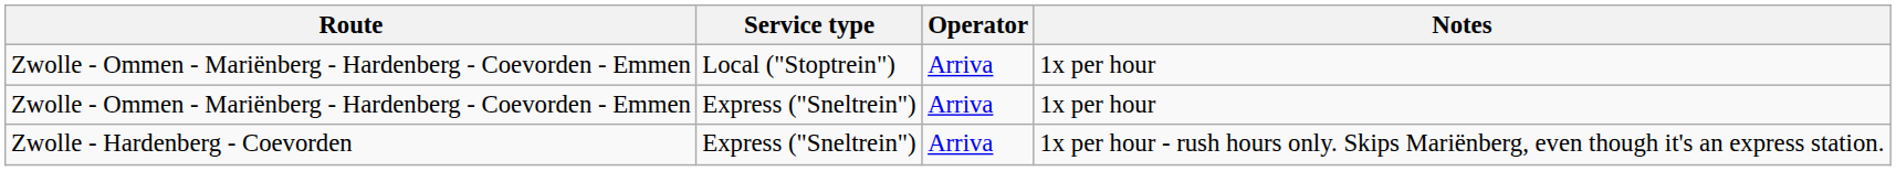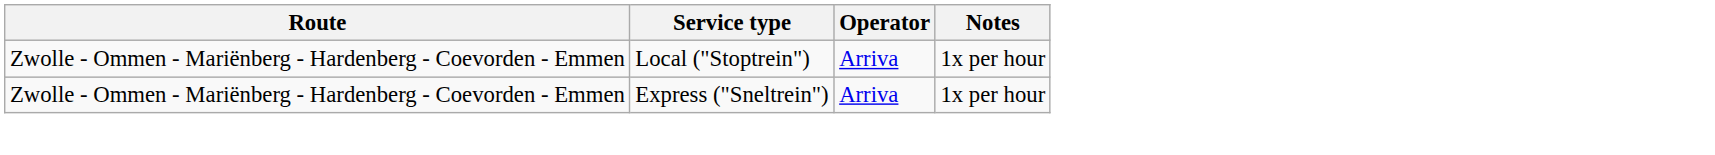 <table class="wikitable">
 <tr>
 <th>Route</th>
 <th>Service type</th>
 <th>Operator</th>
 <th>Notes</th>
 </tr>
 <tr>
 <td>Zwolle - Ommen - Mariënberg - Hardenberg - Coevorden - Emmen</td>
 <td>Local ("Stoptrein")</td>
 <td><a href='#'>Arriva</a></td>
 <td>1x per hour</td>
 </tr>
 <tr>
 <td>Zwolle - Ommen - Mariënberg - Hardenberg - Coevorden - Emmen</td>
 <td>Express ("Sneltrein")</td>
 <td><a href='#'>Arriva</a></td>
 <td>1x per hour</td>
 </tr>
-<tr>
-<td>Zwolle - Hardenberg - Coevorden</td>
-<td>Express ("Sneltrein")</td>
-<td><a href='#'>Arriva</a></td>
-<td>1x per hour - rush hours only. Skips Mariënberg, even though it's an express station.</td>
-</tr>
 </table>
